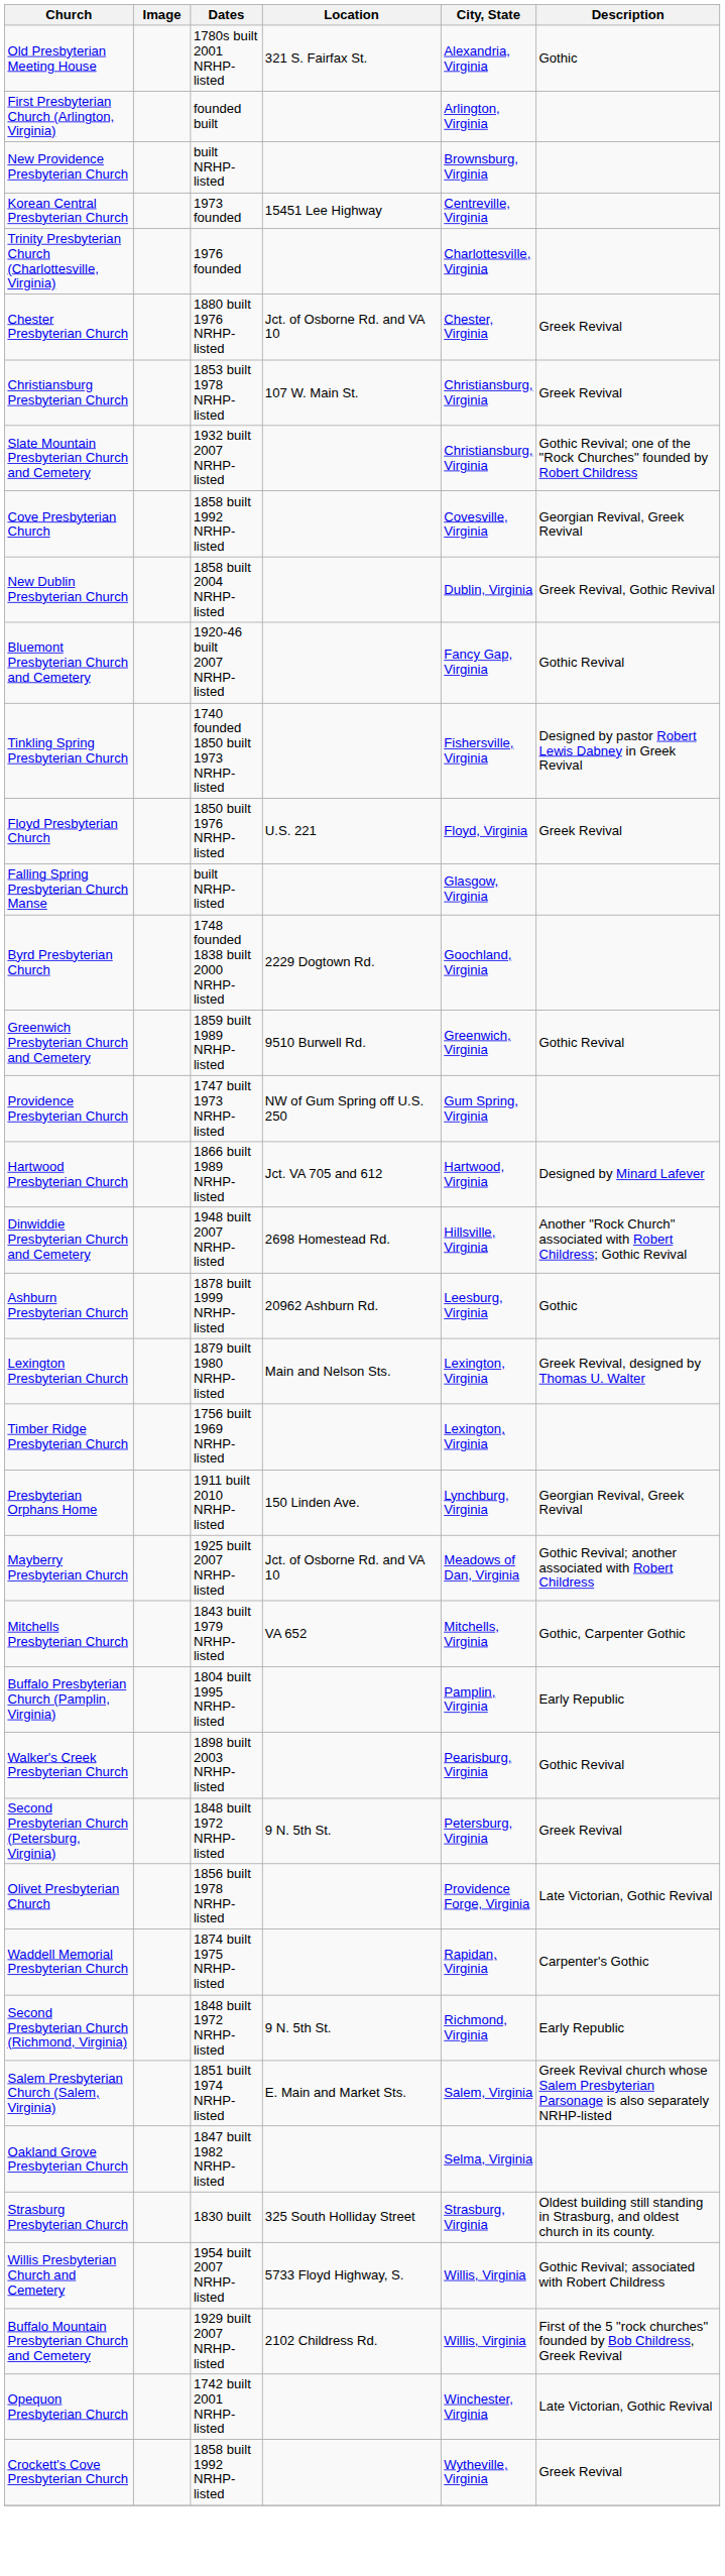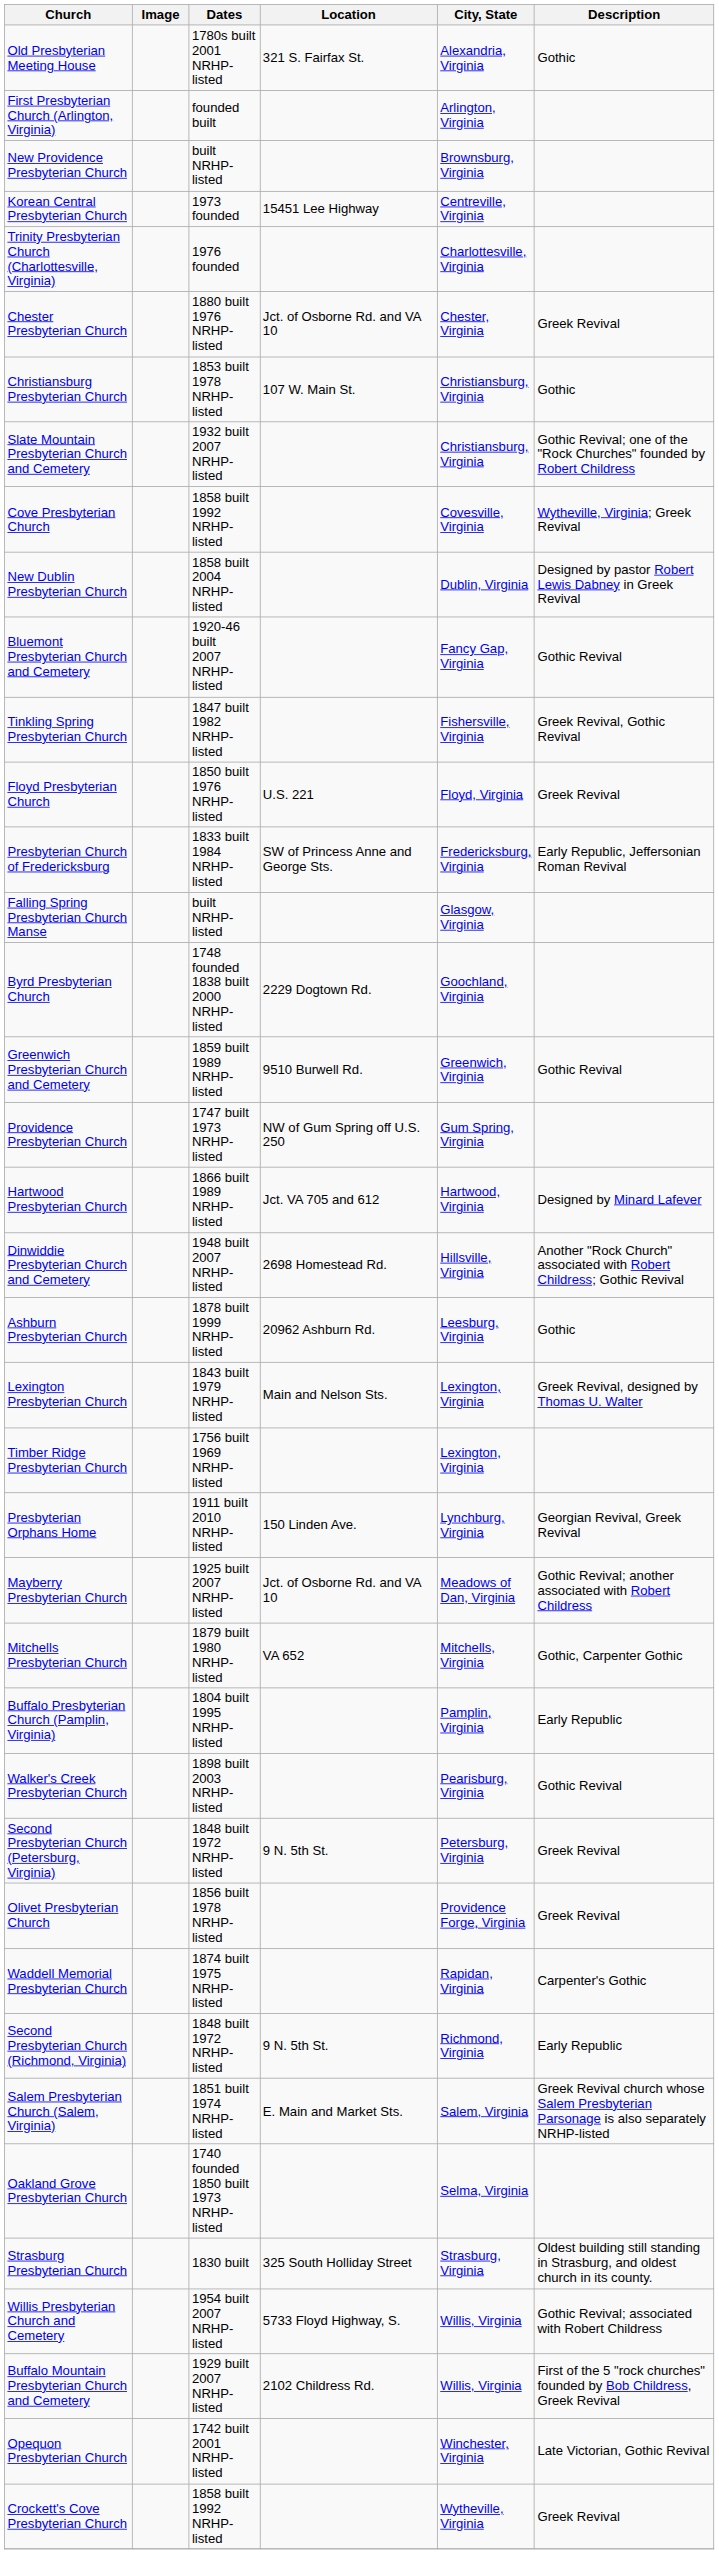 <table class="wikitable sortable" style="width:98%">
 <tr>
 <th width = 18%><strong>Church</strong></th>
 <th width = 8% class="unsortable"><strong>Image</strong></th>
 <th width = 10%><strong>Dates</strong></th>
 <th width = 25%><strong>Location</strong></th>
 <th width = 8%><strong>City, State</strong></th>
 <th class="unsortable"><strong>Description</strong></th>
 </tr>
 <tr>
 <td><a href='#'>Old Presbyterian Meeting House</a></td>
 <td></td>
 <td>1780s built<br>2001 NRHP-listed</td>
 <td>321 S. Fairfax St.<br><small></small></td>
 <td><a href='#'>Alexandria, Virginia</a></td>
 <td>Gothic</td>
 </tr>
 <tr>
 <td><a href='#'>First Presbyterian Church (Arlington, Virginia)</a></td>
 <td></td>
 <td>founded<br> built</td>
 <td></td>
 <td><a href='#'>Arlington, Virginia</a></td>
 <td></td>
 </tr>
 <tr>
 <td><a href='#'>New Providence Presbyterian Church</a></td>
 <td></td>
 <td>built<br> NRHP-listed</td>
 <td></td>
 <td><a href='#'>Brownsburg, Virginia</a></td>
 <td></td>
 </tr>
 <tr>
 <td><a href='#'>Korean Central Presbyterian Church</a></td>
 <td></td>
 <td>1973 founded</td>
 <td>15451 Lee Highway<br><small></small></td>
 <td><a href='#'>Centreville, Virginia</a></td>
 <td></td>
 </tr>
 <tr>
 <td><a href='#'>Trinity Presbyterian Church (Charlottesville, Virginia)</a></td>
 <td></td>
 <td>1976 founded</td>
 <td></td>
 <td><a href='#'>Charlottesville, Virginia</a></td>
 <td></td>
 </tr>
 <tr>
 <td><a href='#'>Chester Presbyterian Church</a></td>
 <td></td>
 <td>1880 built<br>1976 NRHP-listed</td>
 <td>Jct. of Osborne Rd. and VA 10<br><small></small></td>
 <td><a href='#'>Chester, Virginia</a></td>
 <td>Greek Revival</td>
 </tr>
 <tr>
 <td><a href='#'>Christiansburg Presbyterian Church</a></td>
 <td></td>
 <td>1853 built<br>1978 NRHP-listed</td>
 <td>107 W. Main St.<br><small></small></td>
 <td><a href='#'>Christiansburg, Virginia</a></td>
-<td>Greek Revival</td>
+<td>Gothic</td>
 </tr>
 <tr>
 <td><a href='#'>Slate Mountain Presbyterian Church and Cemetery</a></td>
 <td></td>
 <td>1932 built<br>2007 NRHP-listed</td>
 <td></td>
 <td><a href='#'>Christiansburg, Virginia</a></td>
 <td>Gothic Revival; one of the "Rock Churches" founded by <a href='#'>Robert Childress</a></td>
 </tr>
 <tr>
 <td><a href='#'>Cove Presbyterian Church</a></td>
 <td></td>
 <td>1858 built<br>1992 NRHP-listed</td>
 <td><small></small></td>
 <td><a href='#'>Covesville, Virginia</a></td>
-<td>Georgian Revival, Greek Revival</td>
+<td><a href='#'>Wytheville, Virginia</a>; Greek Revival</td>
 </tr>
 <tr>
 <td><a href='#'>New Dublin Presbyterian Church</a></td>
 <td></td>
 <td>1858 built<br>2004 NRHP-listed</td>
 <td></td>
 <td><a href='#'>Dublin, Virginia</a></td>
-<td>Greek Revival, Gothic Revival</td>
+<td>Designed by pastor <a href='#'>Robert Lewis Dabney</a> in Greek Revival</td>
 </tr>
 <tr>
 <td><a href='#'>Bluemont Presbyterian Church and Cemetery</a></td>
 <td></td>
 <td>1920-46 built<br>2007 NRHP-listed</td>
 <td></td>
 <td><a href='#'>Fancy Gap, Virginia</a></td>
 <td>Gothic Revival</td>
 </tr>
 <tr>
 <td><a href='#'>Tinkling Spring Presbyterian Church</a></td>
 <td></td>
-<td>1740 founded<br>1850 built<br>1973 NRHP-listed</td>
+<td>1847 built<br>1982 NRHP-listed</td>
 <td></td>
 <td><a href='#'>Fishersville, Virginia</a></td>
-<td>Designed by pastor <a href='#'>Robert Lewis Dabney</a> in Greek Revival</td>
+<td>Greek Revival, Gothic Revival</td>
 </tr>
 <tr>
 <td><a href='#'>Floyd Presbyterian Church</a></td>
 <td></td>
 <td>1850 built<br>1976 NRHP-listed</td>
 <td>U.S. 221<br><small></small></td>
 <td><a href='#'>Floyd, Virginia</a></td>
 <td>Greek Revival</td>
+</tr>
+<tr>
+<td><a href='#'>Presbyterian Church of Fredericksburg</a></td>
+<td></td>
+<td>1833 built<br>1984 NRHP-listed</td>
+<td>SW of Princess Anne and George Sts.<br><small></small></td>
+<td><a href='#'>Fredericksburg, Virginia</a></td>
+<td>Early Republic, Jeffersonian Roman Revival</td>
 </tr>
 <tr>
 <td><a href='#'>Falling Spring Presbyterian Church Manse</a></td>
 <td></td>
 <td>built<br> NRHP-listed</td>
 <td></td>
 <td><a href='#'>Glasgow, Virginia</a></td>
 <td></td>
 </tr>
 <tr>
 <td><a href='#'>Byrd Presbyterian Church</a></td>
 <td></td>
 <td>1748 founded<br>1838 built<br>2000 NRHP-listed</td>
 <td>2229 Dogtown Rd.<br><small></small></td>
 <td><a href='#'>Goochland, Virginia</a></td>
 <td></td>
 </tr>
 <tr>
 <td><a href='#'>Greenwich Presbyterian Church and Cemetery</a></td>
 <td></td>
 <td>1859 built<br>1989 NRHP-listed</td>
 <td>9510 Burwell Rd.<br><small></small></td>
 <td><a href='#'>Greenwich, Virginia</a></td>
 <td>Gothic Revival</td>
 </tr>
 <tr>
 <td><a href='#'>Providence Presbyterian Church</a></td>
 <td></td>
 <td>1747 built<br>1973 NRHP-listed</td>
 <td>NW of Gum Spring off U.S. 250<small></small></td>
 <td><a href='#'>Gum Spring, Virginia</a></td>
 <td></td>
 </tr>
 <tr>
 <td><a href='#'>Hartwood Presbyterian Church</a></td>
 <td></td>
 <td>1866 built<br>1989 NRHP-listed</td>
 <td>Jct. VA 705 and 612<br><small></small></td>
 <td><a href='#'>Hartwood, Virginia</a></td>
 <td>Designed by <a href='#'>Minard Lafever</a></td>
 </tr>
 <tr>
 <td><a href='#'>Dinwiddie Presbyterian Church and Cemetery</a></td>
 <td></td>
 <td>1948 built<br>2007 NRHP-listed</td>
 <td>2698 Homestead Rd.<br><small></small></td>
 <td><a href='#'>Hillsville, Virginia</a></td>
 <td>Another "Rock Church" associated with <a href='#'>Robert Childress</a>; Gothic Revival</td>
 </tr>
 <tr>
 <td><a href='#'>Ashburn Presbyterian Church</a></td>
 <td></td>
 <td>1878 built<br>1999 NRHP-listed</td>
 <td>20962 Ashburn Rd.<br><small></small></td>
 <td><a href='#'>Leesburg, Virginia</a></td>
 <td>Gothic</td>
 </tr>
 <tr>
 <td><a href='#'>Lexington Presbyterian Church</a></td>
 <td></td>
-<td>1879 built<br>1980 NRHP-listed</td>
+<td>1843 built<br>1979 NRHP-listed</td>
 <td>Main and Nelson Sts.<br><small></small></td>
 <td><a href='#'>Lexington, Virginia</a></td>
 <td>Greek Revival, designed by <a href='#'>Thomas U. Walter</a></td>
 </tr>
 <tr>
 <td><a href='#'>Timber Ridge Presbyterian Church</a></td>
 <td></td>
 <td>1756 built<br>1969 NRHP-listed</td>
 <td><small></small></td>
 <td><a href='#'>Lexington, Virginia</a></td>
 <td></td>
 </tr>
 <tr>
 <td><a href='#'>Presbyterian Orphans Home</a></td>
 <td></td>
 <td>1911 built<br>2010 NRHP-listed</td>
 <td>150 Linden Ave.<br><small></small></td>
 <td><a href='#'>Lynchburg, Virginia</a></td>
 <td>Georgian Revival, Greek Revival</td>
 </tr>
 <tr>
 <td><a href='#'>Mayberry Presbyterian Church</a></td>
 <td></td>
 <td>1925 built<br>2007 NRHP-listed</td>
 <td>Jct. of Osborne Rd. and VA 10<br><small></small></td>
 <td><a href='#'>Meadows of Dan, Virginia</a></td>
 <td>Gothic Revival; another associated with <a href='#'>Robert Childress</a></td>
 </tr>
 <tr>
 <td><a href='#'>Mitchells Presbyterian Church</a></td>
 <td></td>
-<td>1843 built<br>1979 NRHP-listed</td>
+<td>1879 built<br>1980 NRHP-listed</td>
 <td>VA 652<br><small></small></td>
 <td><a href='#'>Mitchells, Virginia</a></td>
 <td>Gothic, Carpenter Gothic</td>
 </tr>
 <tr>
 <td><a href='#'>Buffalo Presbyterian Church (Pamplin, Virginia)</a></td>
 <td></td>
 <td>1804 built<br>1995 NRHP-listed</td>
 <td><br><small></small></td>
 <td><a href='#'>Pamplin, Virginia</a></td>
 <td>Early Republic</td>
 </tr>
 <tr>
 <td><a href='#'>Walker's Creek Presbyterian Church</a></td>
 <td></td>
 <td>1898 built<br>2003 NRHP-listed</td>
 <td><small></small></td>
 <td><a href='#'>Pearisburg, Virginia</a></td>
 <td>Gothic Revival</td>
 </tr>
 <tr>
 <td><a href='#'>Second Presbyterian Church (Petersburg, Virginia)</a></td>
 <td></td>
 <td>1848 built<br>1972 NRHP-listed</td>
 <td>9 N. 5th St.<br><small></small></td>
 <td><a href='#'>Petersburg, Virginia</a></td>
 <td>Greek Revival</td>
 </tr>
 <tr>
 <td><a href='#'>Olivet Presbyterian Church</a></td>
 <td></td>
 <td>1856 built<br>1978 NRHP-listed</td>
 <td><small></small></td>
 <td><a href='#'>Providence Forge, Virginia</a></td>
-<td>Late Victorian, Gothic Revival</td>
+<td>Greek Revival</td>
 </tr>
 <tr>
 <td><a href='#'>Waddell Memorial Presbyterian Church</a></td>
 <td></td>
 <td>1874 built<br>1975 NRHP-listed</td>
 <td><small></small></td>
 <td><a href='#'>Rapidan, Virginia</a></td>
 <td>Carpenter's Gothic</td>
 </tr>
 <tr>
 <td><a href='#'>Second Presbyterian Church (Richmond, Virginia)</a></td>
 <td></td>
 <td>1848 built<br>1972 NRHP-listed</td>
 <td>9 N. 5th St.<br><small></small></td>
 <td><a href='#'>Richmond, Virginia</a></td>
 <td>Early Republic</td>
 </tr>
 <tr>
 <td><a href='#'>Salem Presbyterian Church (Salem, Virginia)</a></td>
 <td></td>
 <td>1851 built<br>1974 NRHP-listed</td>
 <td>E. Main and Market Sts.<br><small></small></td>
 <td><a href='#'>Salem, Virginia</a></td>
 <td>Greek Revival church whose <a href='#'>Salem Presbyterian Parsonage</a> is also separately NRHP-listed</td>
 </tr>
 <tr>
 <td><a href='#'>Oakland Grove Presbyterian Church</a></td>
 <td></td>
-<td>1847 built<br>1982 NRHP-listed</td>
+<td>1740 founded<br>1850 built<br>1973 NRHP-listed</td>
 <td><small></small></td>
 <td><a href='#'>Selma, Virginia</a></td>
 <td></td>
 </tr>
 <tr>
 <td><a href='#'>Strasburg Presbyterian Church</a></td>
 <td></td>
 <td>1830 built</td>
 <td>325 South Holliday Street</td>
 <td><a href='#'>Strasburg, Virginia</a></td>
 <td>Oldest building still standing in Strasburg, and oldest church in its county.</td>
 </tr>
 <tr>
 <td><a href='#'>Willis Presbyterian Church and Cemetery</a></td>
 <td></td>
 <td>1954 built<br>2007 NRHP-listed</td>
 <td>5733 Floyd Highway, S.<br><small></small></td>
 <td><a href='#'>Willis, Virginia</a></td>
 <td>Gothic Revival; associated with Robert Childress</td>
 </tr>
 <tr>
 <td><a href='#'>Buffalo Mountain Presbyterian Church and Cemetery</a></td>
 <td></td>
 <td>1929 built<br>2007 NRHP-listed</td>
 <td>2102 Childress Rd.<br><small></small></td>
 <td><a href='#'>Willis, Virginia</a></td>
 <td>First of the 5 "rock churches" founded by <a href='#'>Bob Childress</a>, Greek Revival</td>
 </tr>
 <tr>
 <td><a href='#'>Opequon Presbyterian Church</a></td>
 <td></td>
 <td>1742 built<br>2001 NRHP-listed</td>
 <td><small></small></td>
 <td><a href='#'>Winchester, Virginia</a></td>
 <td>Late Victorian, Gothic Revival</td>
 </tr>
 <tr>
 <td><a href='#'>Crockett's Cove Presbyterian Church</a></td>
 <td></td>
 <td>1858 built<br>1992 NRHP-listed</td>
 <td><small></small></td>
 <td><a href='#'>Wytheville, Virginia</a></td>
 <td>Greek Revival</td>
 </tr>
 <tr>
 </tr>
 </table>
